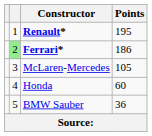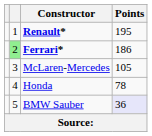 <table class="wikitable" style="font-size: 85%;">
 <tr>
 <th></th>
 <th></th>
 <th>Constructor</th>
 <th>Points</th>
 </tr>
 <tr>
 <td></td>
 <td align="center">1</td>
 <td> <strong><a href='#'>Renault</a>*</strong></td>
 <td>195</td>
 </tr>
 <tr>
 <td></td>
 <td align="center" style="background: lightgreen;">2</td>
 <td> <strong><a href='#'>Ferrari</a>*</strong></td>
 <td>186</td>
 </tr>
 <tr>
 <td></td>
 <td align="center">3</td>
 <td> <a href='#'>McLaren</a>-<a href='#'>Mercedes</a></td>
 <td>105</td>
 </tr>
 <tr>
 <td></td>
 <td align="center">4</td>
 <td> <a href='#'>Honda</a></td>
-<td>60</td>
+<td>78</td>
 </tr>
 <tr>
 <td></td>
 <td align="center">5</td>
 <td> <a href='#'>BMW Sauber</a></td>
-<td>36</td>
+<td style="background: lavender;">36</td>
 </tr>
 <tr>
 <th colspan=4>Source: </th>
 </tr>
 </table>
